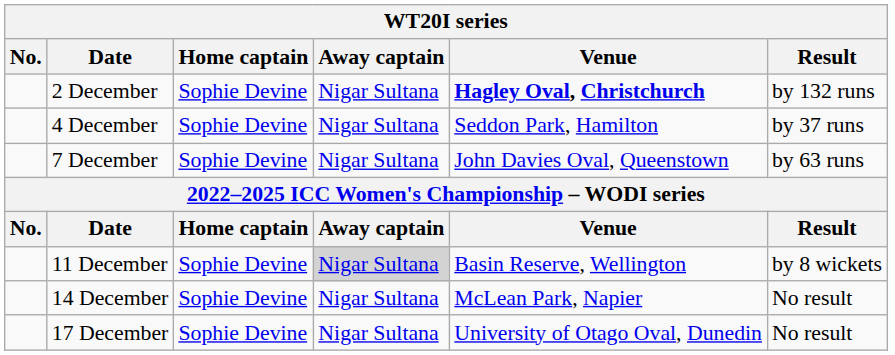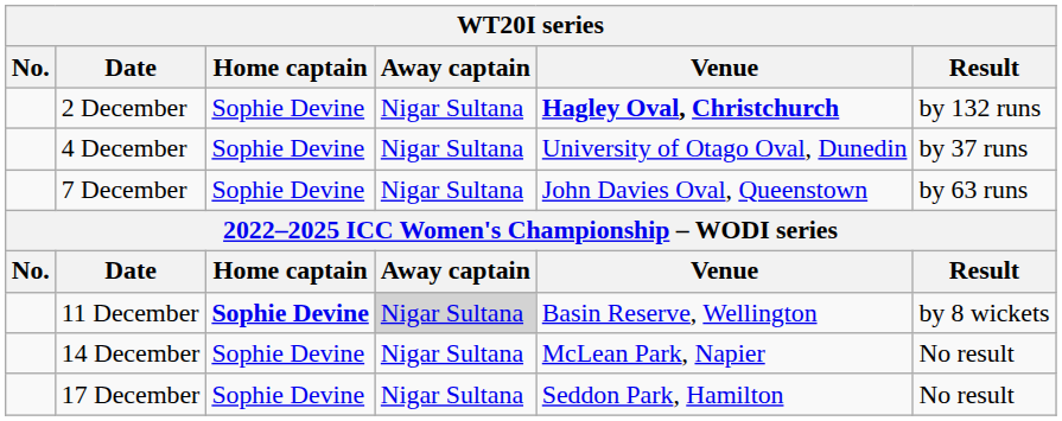 <table class="wikitable">
 <tr>
 <th colspan="9">WT20I series</th>
 </tr>
 <tr>
 <th>No.</th>
 <th>Date</th>
 <th>Home captain</th>
 <th>Away captain</th>
 <th>Venue</th>
 <th>Result</th>
 </tr>
 <tr>
 <td></td>
 <td>2 December</td>
 <td><a href='#'>Sophie Devine</a></td>
 <td><a href='#'>Nigar Sultana</a></td>
 <td><strong><a href='#'>Hagley Oval</a>, <a href='#'>Christchurch</a></strong></td>
 <td> by 132 runs</td>
 </tr>
 <tr>
 <td></td>
 <td>4 December</td>
 <td><a href='#'>Sophie Devine</a></td>
 <td><a href='#'>Nigar Sultana</a></td>
-<td><a href='#'>Seddon Park</a>, <a href='#'>Hamilton</a></td>
+<td><a href='#'>University of Otago Oval</a>, <a href='#'>Dunedin</a></td>
 <td> by 37 runs</td>
 </tr>
 <tr>
 <td></td>
 <td>7 December</td>
 <td><a href='#'>Sophie Devine</a></td>
 <td><a href='#'>Nigar Sultana</a></td>
 <td><a href='#'>John Davies Oval</a>, <a href='#'>Queenstown</a></td>
 <td> by 63 runs</td>
 </tr>
 <tr>
 <th colspan="9"><a href='#'>2022–2025 ICC Women's Championship</a> – WODI series</th>
 </tr>
 <tr>
 <th>No.</th>
 <th>Date</th>
 <th>Home captain</th>
 <th>Away captain</th>
 <th>Venue</th>
 <th>Result</th>
 </tr>
 <tr>
 <td></td>
 <td>11 December</td>
-<td><a href='#'>Sophie Devine</a></td>
+<td><strong><a href='#'>Sophie Devine</a></strong></td>
 <td style="background: lightgrey;"><a href='#'>Nigar Sultana</a></td>
 <td><a href='#'>Basin Reserve</a>, <a href='#'>Wellington</a></td>
 <td> by 8 wickets</td>
 </tr>
 <tr>
 <td></td>
 <td>14 December</td>
 <td><a href='#'>Sophie Devine</a></td>
 <td><a href='#'>Nigar Sultana</a></td>
 <td><a href='#'>McLean Park</a>, <a href='#'>Napier</a></td>
 <td>No result</td>
 </tr>
 <tr>
 <td></td>
 <td>17 December</td>
 <td><a href='#'>Sophie Devine</a></td>
 <td><a href='#'>Nigar Sultana</a></td>
-<td><a href='#'>University of Otago Oval</a>, <a href='#'>Dunedin</a></td>
+<td><a href='#'>Seddon Park</a>, <a href='#'>Hamilton</a></td>
 <td>No result</td>
 </tr>
 </table>
